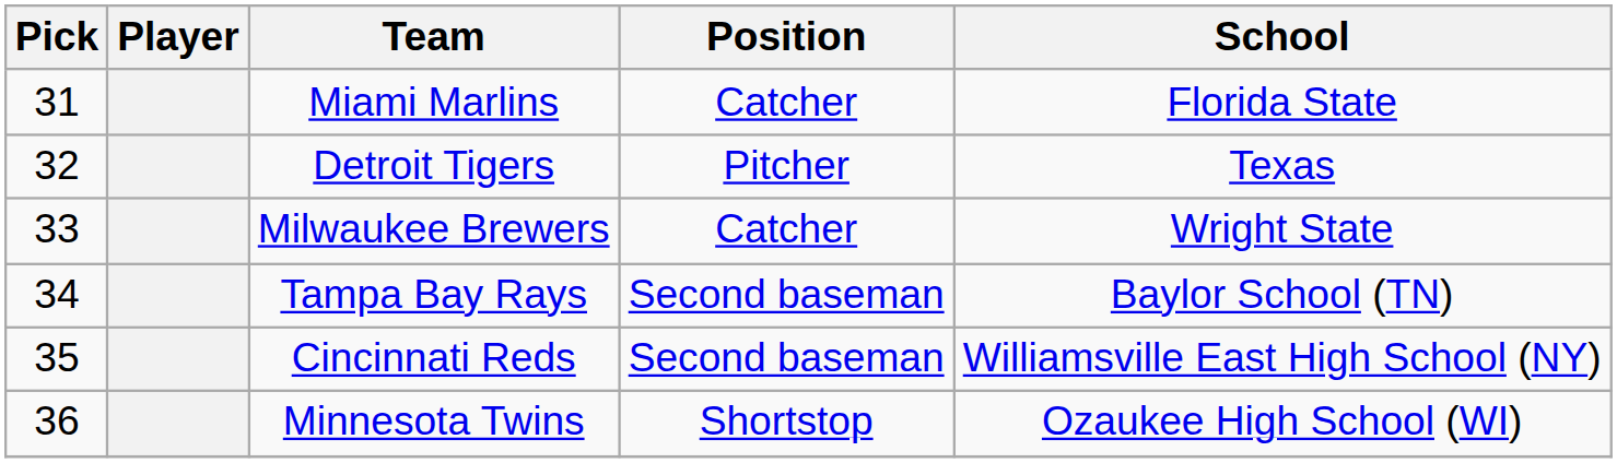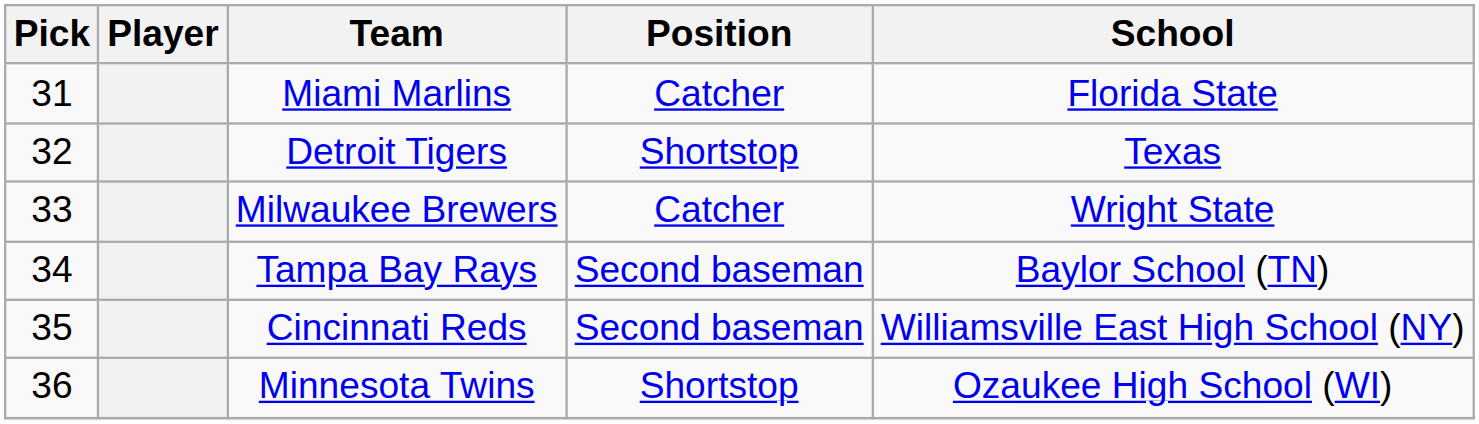 <table class="wikitable sortable plainrowheaders" style="text-align:center; width=74%">
 <tr>
 <th scope="col">Pick</th>
 <th scope="col">Player</th>
 <th scope="col">Team</th>
 <th scope="col">Position</th>
 <th scope="col">School</th>
 </tr>
 <tr>
 <td>31</td>
 <th scope="row" style="text-align:center"></th>
 <td><a href='#'>Miami Marlins</a></td>
 <td><a href='#'>Catcher</a></td>
 <td><a href='#'>Florida State</a></td>
 </tr>
 <tr>
 <td>32</td>
 <th scope="row" style="text-align:center"></th>
 <td><a href='#'>Detroit Tigers</a></td>
-<td><a href='#'>Pitcher</a></td>
+<td><a href='#'>Shortstop</a></td>
 <td><a href='#'>Texas</a></td>
 </tr>
 <tr>
 <td>33</td>
 <th scope="row" style="text-align:center"></th>
 <td><a href='#'>Milwaukee Brewers</a></td>
 <td><a href='#'>Catcher</a></td>
 <td><a href='#'>Wright State</a></td>
 </tr>
 <tr>
 <td>34</td>
 <th scope="row" style="text-align:center"></th>
 <td><a href='#'>Tampa Bay Rays</a></td>
 <td><a href='#'>Second baseman</a></td>
 <td><a href='#'>Baylor School</a> (<a href='#'>TN</a>)</td>
 </tr>
 <tr>
 <td>35</td>
 <th scope="row" style="text-align:center"></th>
 <td><a href='#'>Cincinnati Reds</a></td>
 <td><a href='#'>Second baseman</a></td>
 <td><a href='#'>Williamsville East High School</a> (<a href='#'>NY</a>)</td>
 </tr>
 <tr>
 <td>36</td>
 <th scope="row" style="text-align:center"></th>
 <td><a href='#'>Minnesota Twins</a></td>
 <td><a href='#'>Shortstop</a></td>
 <td><a href='#'>Ozaukee High School</a> (<a href='#'>WI</a>)</td>
 </tr>
 <tr>
 </tr>
 </table>
